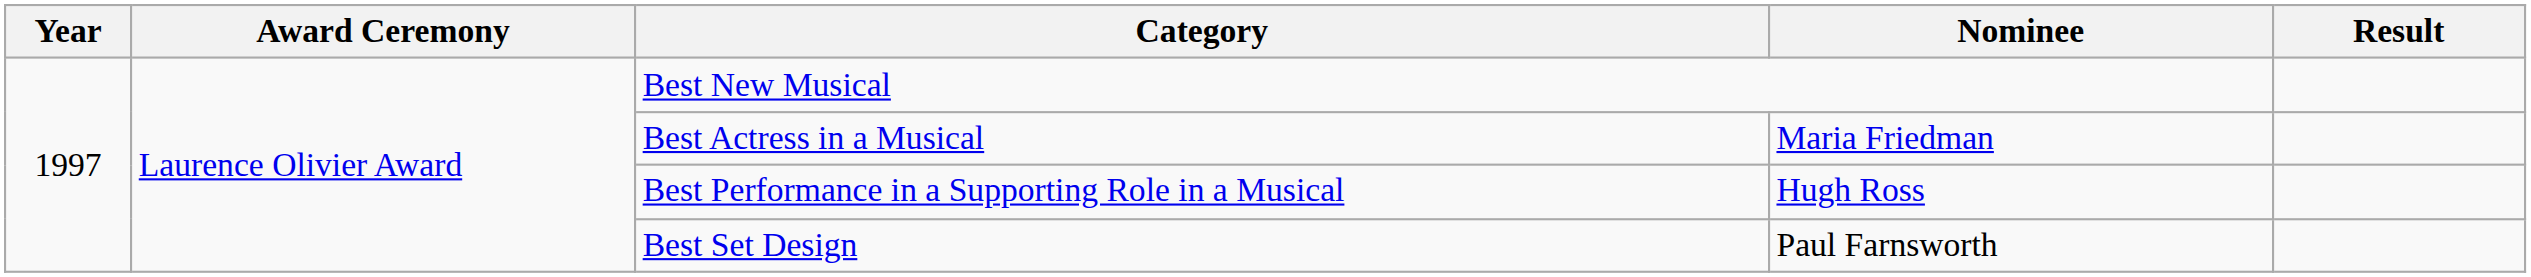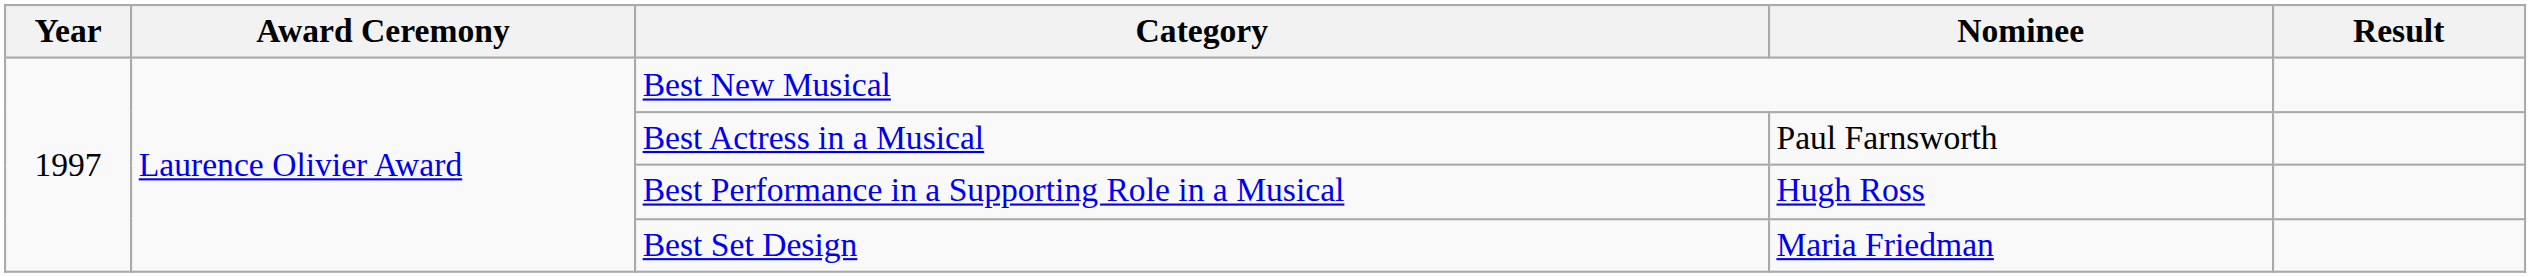 <table class="wikitable" width="95%">
 <tr>
 <th width="5%">Year</th>
 <th width="20%">Award Ceremony</th>
 <th width="45%">Category</th>
 <th width="20%">Nominee</th>
 <th width="10%">Result</th>
 </tr>
 <tr>
 <td rowspan="4" align="center">1997</td>
 <td rowspan="4"><a href='#'>Laurence Olivier Award</a></td>
 <td colspan="2"><a href='#'>Best New Musical</a></td>
 <td></td>
 </tr>
 <tr>
 <td><a href='#'>Best Actress in a Musical</a></td>
-<td><a href='#'>Maria Friedman</a></td>
+<td>Paul Farnsworth</td>
 <td></td>
 </tr>
 <tr>
 <td><a href='#'>Best Performance in a Supporting Role in a Musical</a></td>
 <td><a href='#'>Hugh Ross</a></td>
 <td></td>
 </tr>
 <tr>
 <td><a href='#'>Best Set Design</a></td>
-<td>Paul Farnsworth</td>
+<td><a href='#'>Maria Friedman</a></td>
 <td></td>
 </tr>
 </table>
